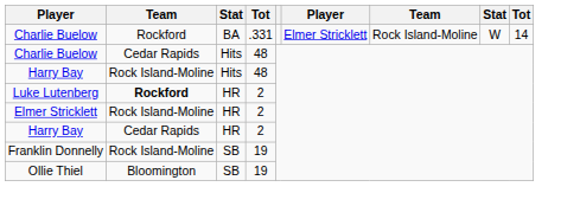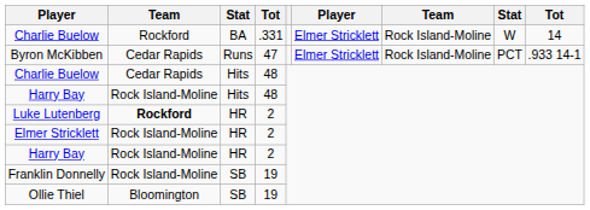 <table class="wikitable" style="text-align:center">
 <tr>
 <th>Player</th>
 <th>Team</th>
 <th>Stat</th>
 <th>Tot</th>
 <th></th>
 <th>Player</th>
 <th>Team</th>
 <th>Stat</th>
 <th>Tot</th>
 </tr>
 <tr>
 <td><a href='#'>Charlie Buelow</a></td>
 <td>Rockford</td>
 <td>BA</td>
 <td>.331</td>
 <td></td>
 <td><a href='#'>Elmer Stricklett</a></td>
 <td>Rock Island-Moline</td>
 <td>W</td>
 <td>14</td>
+</tr>
+<tr>
+<td>Byron McKibben</td>
+<td>Cedar Rapids</td>
+<td>Runs</td>
+<td>47</td>
+<td></td>
+<td><a href='#'>Elmer Stricklett</a></td>
+<td>Rock Island-Moline</td>
+<td>PCT</td>
+<td>.933 14-1</td>
 </tr>
 <tr>
 <td><a href='#'>Charlie Buelow</a></td>
 <td>Cedar Rapids</td>
 <td>Hits</td>
 <td>48</td>
 </tr>
 <tr>
 <td><a href='#'>Harry Bay</a></td>
 <td>Rock Island-Moline</td>
 <td>Hits</td>
 <td>48</td>
 </tr>
 <tr>
 <td><a href='#'>Luke Lutenberg</a></td>
 <td><strong>Rockford</strong></td>
 <td>HR</td>
 <td>2</td>
 </tr>
 <tr>
 <td><a href='#'>Elmer Stricklett</a></td>
 <td>Rock Island-Moline</td>
 <td>HR</td>
 <td>2</td>
 </tr>
 <tr>
 <td><a href='#'>Harry Bay</a></td>
-<td>Cedar Rapids</td>
+<td>Rock Island-Moline</td>
 <td>HR</td>
 <td>2</td>
 </tr>
 <tr>
 <td>Franklin Donnelly</td>
 <td>Rock Island-Moline</td>
 <td>SB</td>
 <td>19</td>
 </tr>
 <tr>
 <td>Ollie Thiel</td>
 <td>Bloomington</td>
 <td>SB</td>
 <td>19</td>
 </tr>
 </table>
